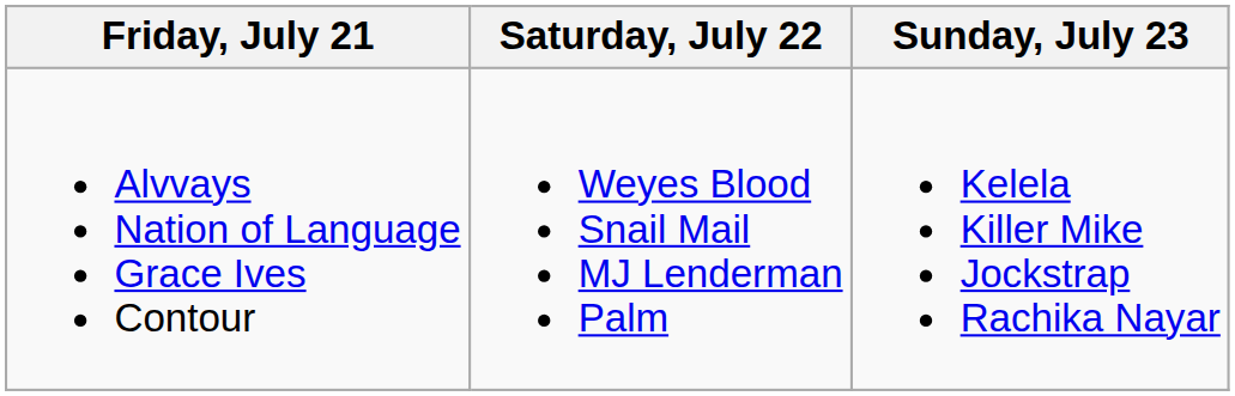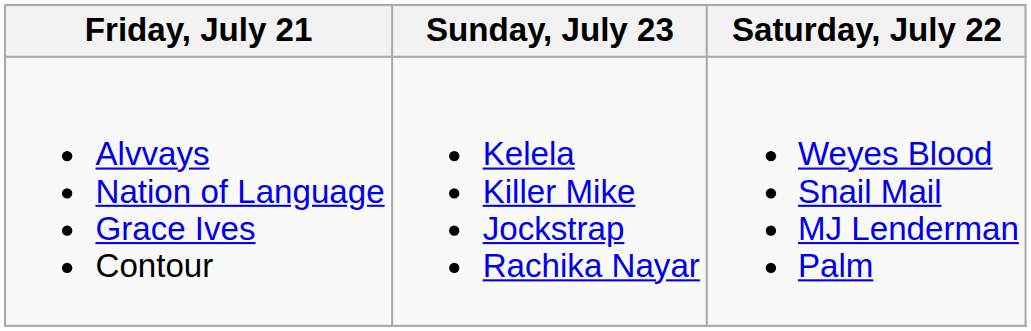 <table class="wikitable">
 <tr>
 <th>Friday, July 21</th>
+<th>Sunday, July 23</th>
 <th>Saturday, July 22</th>
-<th>Sunday, July 23</th>
 </tr>
 <tr valign="top">
 <td><br><ul><li><a href='#'>Alvvays</a></li><li><a href='#'>Nation of Language</a></li><li><a href='#'>Grace Ives</a></li><li>Contour</li></ul></td>
+<td><br><ul><li><a href='#'>Kelela</a></li><li><a href='#'>Killer Mike</a></li><li><a href='#'>Jockstrap</a></li><li><a href='#'>Rachika Nayar</a></li></ul></td>
 <td><br><ul><li><a href='#'>Weyes Blood</a></li><li><a href='#'>Snail Mail</a></li><li><a href='#'>MJ Lenderman</a></li><li><a href='#'>Palm</a></li></ul></td>
-<td><br><ul><li><a href='#'>Kelela</a></li><li><a href='#'>Killer Mike</a></li><li><a href='#'>Jockstrap</a></li><li><a href='#'>Rachika Nayar</a></li></ul></td>
 </tr>
 </table>
